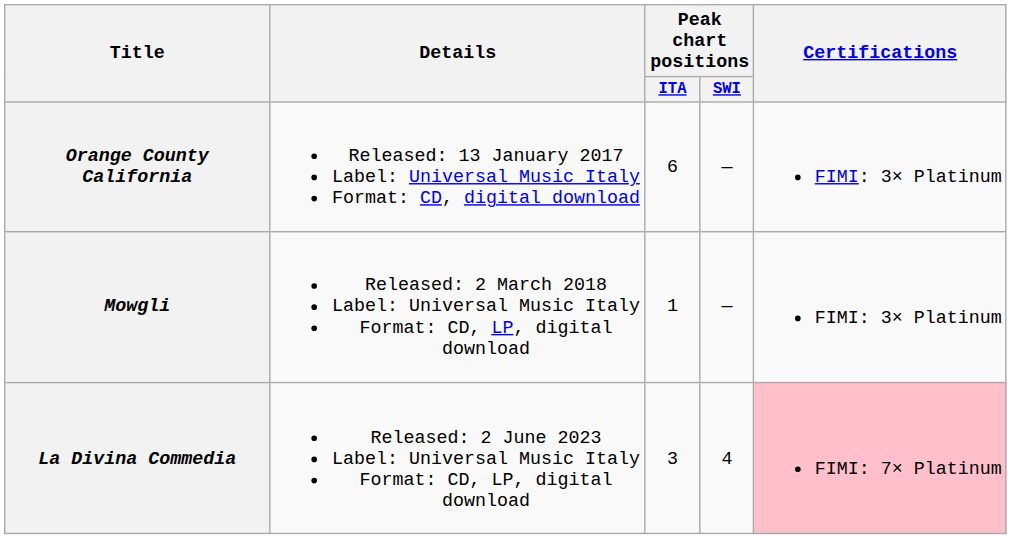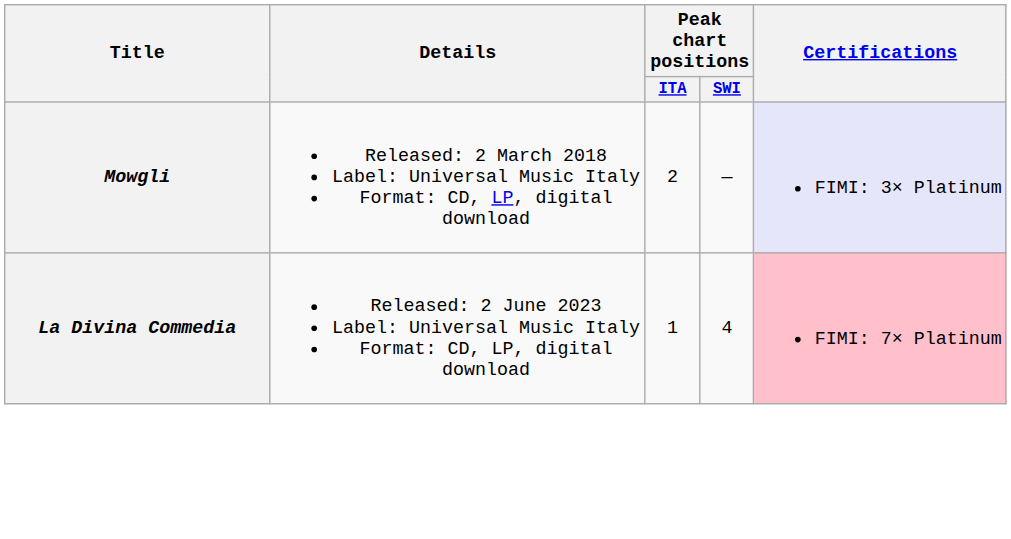 <table class="wikitable plainrowheaders" style="text-align:center;">
 <tr>
 <th scope="col" rowspan="2" style="width:14em;">Title</th>
 <th scope="col" rowspan="2" style="width:20em;">Details</th>
 <th scope="col" colspan="2">Peak chart positions</th>
 <th scope="col" rowspan="2"><a href='#'>Certifications</a></th>
 </tr>
 <tr>
 <th scope="col" style="width:3em;font-size:85%;"><a href='#'>ITA</a><br></th>
 <th scope="col" style="width:3em;font-size:85%;"><a href='#'>SWI</a><br></th>
 </tr>
 <tr>
-<th scope="row"><em>Orange County California</em></th>
-<td><br><ul><li>Released: 13 January 2017</li><li>Label: <a href='#'>Universal Music Italy</a></li><li>Format: <a href='#'>CD</a>, <a href='#'>digital download</a></li></ul></td>
-<td>6</td>
-<td>—</td>
-<td><br><ul><li><a href='#'>FIMI</a>: 3× Platinum</li></ul></td>
-</tr>
-<tr>
 <th scope="row"><em>Mowgli</em></th>
 <td><br><ul><li>Released: 2 March 2018</li><li>Label: Universal Music Italy</li><li>Format: CD, <a href='#'>LP</a>, digital download</li></ul></td>
-<td>1</td>
+<td>2</td>
 <td>—</td>
-<td><br><ul><li>FIMI: 3× Platinum</li></ul></td>
+<td style="background: lavender;"><br><ul><li>FIMI: 3× Platinum</li></ul></td>
 </tr>
 <tr>
 <th scope="row"><em>La Divina Commedia</em></th>
 <td><br><ul><li>Released: 2 June 2023</li><li>Label: Universal Music Italy</li><li>Format: CD, LP, digital download</li></ul></td>
-<td>3</td>
+<td>1</td>
 <td>4</td>
 <td style="background: pink;"><br><ul><li>FIMI: 7× Platinum</li></ul></td>
 </tr>
 </table>
